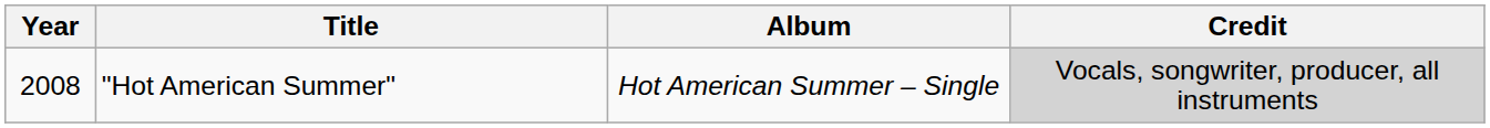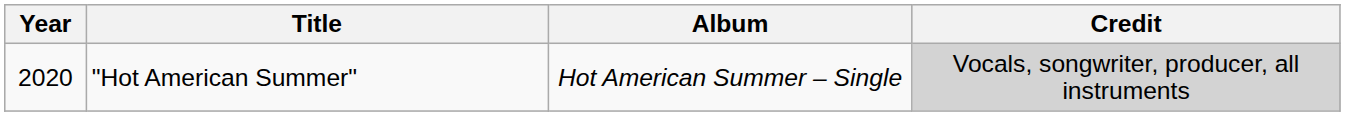 <table class="wikitable sortable">
 <tr>
 <th scope="col" style="width:3em;">Year</th>
 <th scope="col" style="width:22em;">Title</th>
 <th scope="col" style="width:17em;">Album</th>
 <th scope="col" style="width:20em;">Credit</th>
 </tr>
 <tr>
-<td style="text-align:center;">2008</td>
+<td style="text-align:center;">2020</td>
 <td>"Hot American Summer"</td>
 <td style="text-align:center;"><em>Hot American Summer – Single</em><br></td>
 <td style="background: lightgrey; text-align:center;">Vocals, songwriter, producer, all instruments</td>
 </tr>
 </table>
